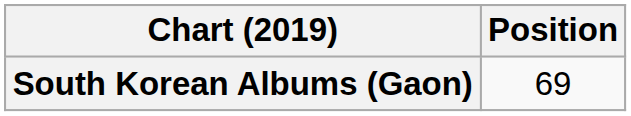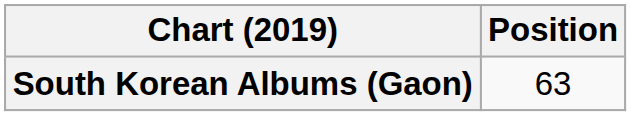 <table class="wikitable plainrowheaders" style="text-align:center;">
 <tr>
 <th>Chart (2019)</th>
 <th>Position</th>
 </tr>
 <tr>
 <th scope="row">South Korean Albums (Gaon)</th>
-<td>69</td>
+<td>63</td>
 </tr>
 </table>
